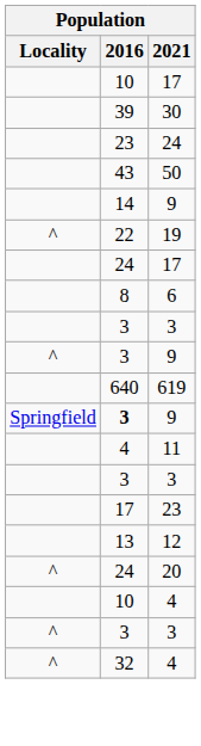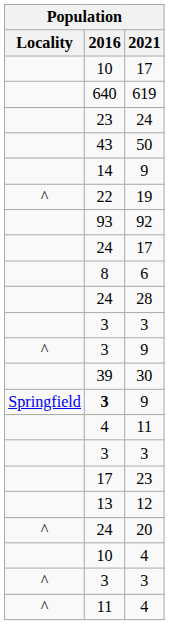 <table class="wikitable" style="text-align:center;">
 <tr>
 <th colspan="3" style="text-align:center;  font-weight:bold">Population</th>
 </tr>
 <tr>
 <th style="text-align:center; background:  font-weight:bold">Locality</th>
 <th style="text-align:center; background:  font-weight:bold"><strong>2016</strong></th>
 <th style="text-align:center; background:  font-weight:bold"><strong>2021</strong></th>
 </tr>
 <tr>
 <td></td>
 <td>10</td>
 <td>17</td>
 </tr>
 <tr>
 <td></td>
-<td>39</td>
-<td>30</td>
+<td>640</td>
+<td>619</td>
 </tr>
 <tr>
 <td></td>
 <td>23</td>
 <td>24</td>
 </tr>
 <tr>
 <td></td>
 <td>43</td>
 <td>50</td>
 </tr>
 <tr>
 <td></td>
 <td>14</td>
 <td>9</td>
 </tr>
 <tr>
 <td>^</td>
 <td>22</td>
 <td>19</td>
 </tr>
 <tr>
 <td></td>
+<td>93</td>
+<td>92</td>
+</tr>
+<tr>
+<td></td>
 <td>24</td>
 <td>17</td>
 </tr>
 <tr>
 <td></td>
 <td>8</td>
 <td>6</td>
+</tr>
+<tr>
+<td></td>
+<td>24</td>
+<td>28</td>
 </tr>
 <tr>
 <td></td>
 <td>3</td>
 <td>3</td>
 </tr>
 <tr>
 <td>^</td>
 <td>3</td>
 <td>9</td>
 </tr>
 <tr>
 <td></td>
-<td>640</td>
-<td>619</td>
+<td>39</td>
+<td>30</td>
 </tr>
 <tr>
 <td><a href='#'>Springfield</a></td>
 <td><strong>3</strong></td>
 <td>9</td>
 </tr>
 <tr>
 <td></td>
 <td>4</td>
 <td>11</td>
 </tr>
 <tr>
 <td></td>
 <td>3</td>
 <td>3</td>
 </tr>
 <tr>
 <td></td>
 <td>17</td>
 <td>23</td>
 </tr>
 <tr>
 <td></td>
 <td>13</td>
 <td>12</td>
 </tr>
 <tr>
 <td>^</td>
 <td>24</td>
 <td>20</td>
 </tr>
 <tr>
 <td></td>
 <td>10</td>
 <td>4</td>
 </tr>
 <tr>
 <td>^</td>
 <td>3</td>
 <td>3</td>
 </tr>
 <tr>
 <td>^</td>
-<td>32</td>
+<td>11</td>
 <td>4</td>
 </tr>
 </table>
